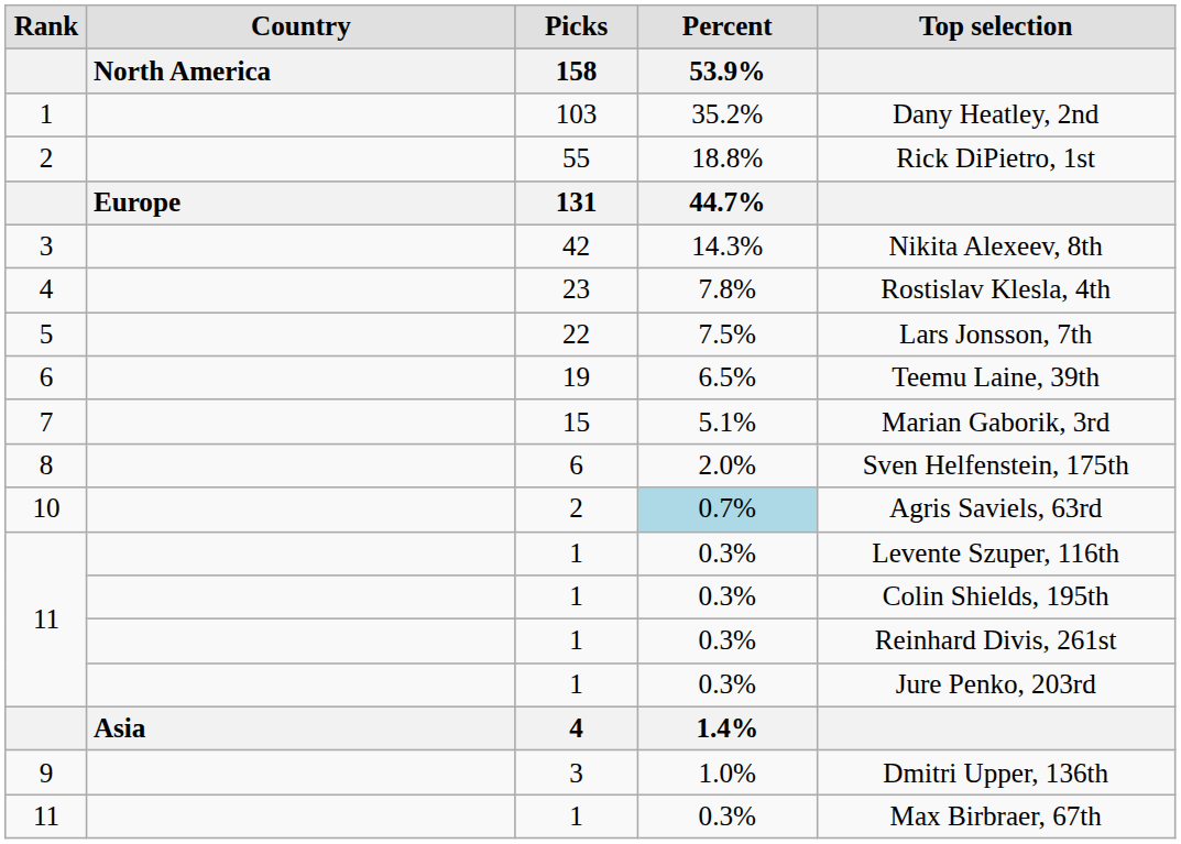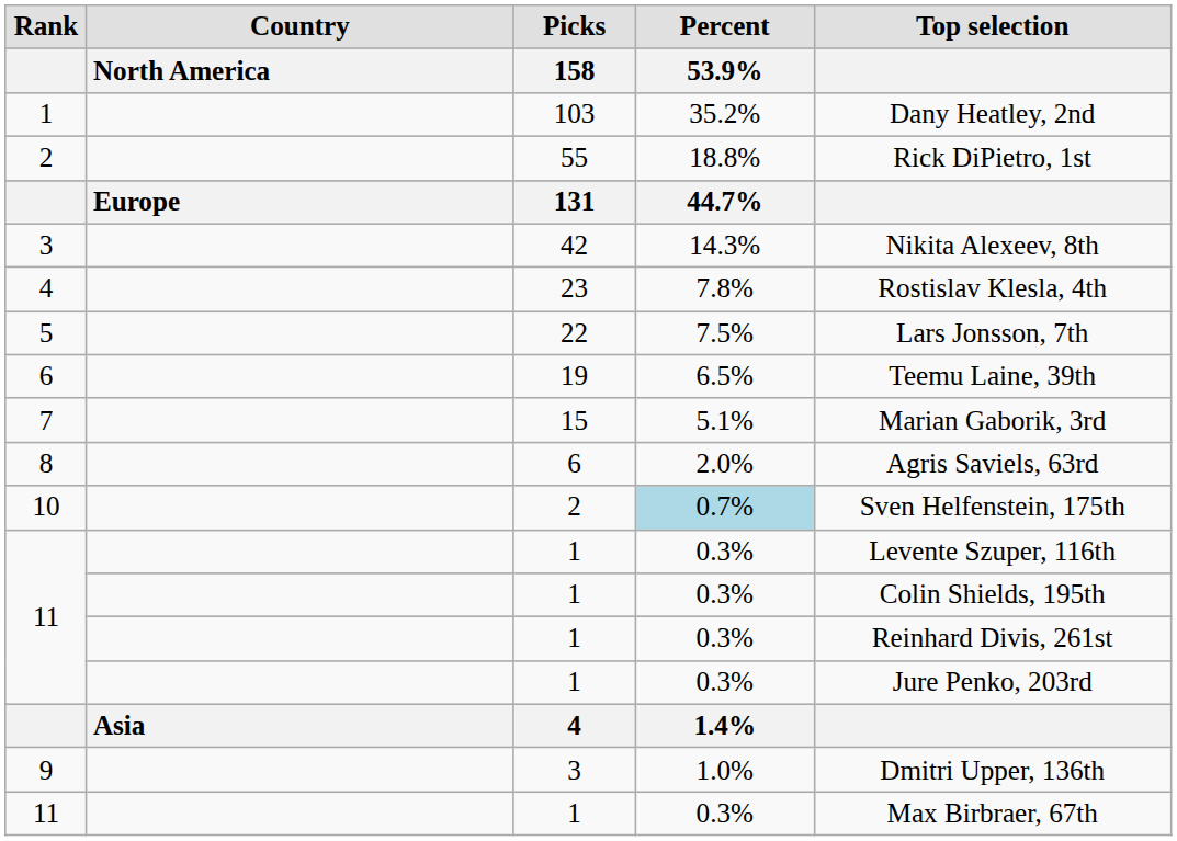 <table class="wikitable" style="text-align: center">
 <tr>
 <th style="background:#e0e0e0; width:2.5em;">Rank</th>
 <th style="background:#e0e0e0; width:15em;">Country</th>
 <th style="background:#e0e0e0; width:4em;">Picks</th>
 <th style="background:#e0e0e0; width:6em;">Percent</th>
 <th style="background:#e0e0e0; width:12.5em;">Top selection</th>
 </tr>
 <tr>
 <th></th>
 <th style="text-align:left;">North America</th>
 <th>158</th>
 <th>53.9%</th>
 <th></th>
 </tr>
 <tr>
 <td>1</td>
 <td style="text-align:left;"></td>
 <td>103</td>
 <td>35.2%</td>
 <td>Dany Heatley, 2nd</td>
 </tr>
 <tr>
 <td>2</td>
 <td style="text-align:left;"></td>
 <td>55</td>
 <td>18.8%</td>
 <td>Rick DiPietro, 1st</td>
 </tr>
 <tr>
 <th></th>
 <th style="text-align:left;">Europe</th>
 <th>131</th>
 <th>44.7%</th>
 <th></th>
 </tr>
 <tr>
 <td>3</td>
 <td style="text-align:left;"></td>
 <td>42</td>
 <td>14.3%</td>
 <td>Nikita Alexeev, 8th</td>
 </tr>
 <tr>
 <td>4</td>
 <td style="text-align:left;"></td>
 <td>23</td>
 <td>7.8%</td>
 <td>Rostislav Klesla, 4th</td>
 </tr>
 <tr>
 <td>5</td>
 <td style="text-align:left;"></td>
 <td>22</td>
 <td>7.5%</td>
 <td>Lars Jonsson, 7th</td>
 </tr>
 <tr>
 <td>6</td>
 <td style="text-align:left;"></td>
 <td>19</td>
 <td>6.5%</td>
 <td>Teemu Laine, 39th</td>
 </tr>
 <tr>
 <td>7</td>
 <td style="text-align:left;"></td>
 <td>15</td>
 <td>5.1%</td>
 <td>Marian Gaborik, 3rd</td>
 </tr>
 <tr>
 <td>8</td>
 <td style="text-align:left;"></td>
 <td>6</td>
 <td>2.0%</td>
-<td>Sven Helfenstein, 175th</td>
+<td>Agris Saviels, 63rd</td>
 </tr>
 <tr>
 <td>10</td>
 <td style="text-align:left;"></td>
 <td>2</td>
 <td style="background: lightblue;">0.7%</td>
-<td>Agris Saviels, 63rd</td>
+<td>Sven Helfenstein, 175th</td>
 </tr>
 <tr>
 <td rowspan="4">11</td>
 <td style="text-align:left;"></td>
 <td>1</td>
 <td>0.3%</td>
 <td>Levente Szuper, 116th</td>
 </tr>
 <tr>
 <td style="text-align:left;"></td>
 <td>1</td>
 <td>0.3%</td>
 <td>Colin Shields, 195th</td>
 </tr>
 <tr>
 <td style="text-align:left;"></td>
 <td>1</td>
 <td>0.3%</td>
 <td>Reinhard Divis, 261st</td>
 </tr>
 <tr>
 <td style="text-align:left;"></td>
 <td>1</td>
 <td>0.3%</td>
 <td>Jure Penko, 203rd</td>
 </tr>
 <tr>
 <th></th>
 <th style="text-align:left;">Asia</th>
 <th>4</th>
 <th>1.4%</th>
 <th></th>
 </tr>
 <tr>
 <td>9</td>
 <td style="text-align:left;"></td>
 <td>3</td>
 <td>1.0%</td>
 <td>Dmitri Upper, 136th</td>
 </tr>
 <tr>
 <td>11</td>
 <td style="text-align:left;"></td>
 <td>1</td>
 <td>0.3%</td>
 <td>Max Birbraer, 67th</td>
 </tr>
 </table>
